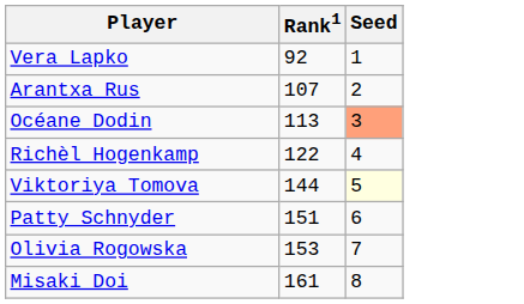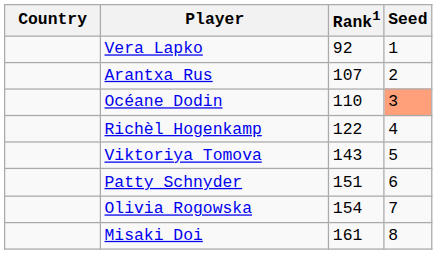 <table class="sortable wikitable">
 <tr>
+<th width="70">Country</th>
 <th width="175">Player</th>
 <th>Rank<sup>1</sup></th>
 <th>Seed</th>
 </tr>
 <tr>
+<td></td>
 <td><a href='#'>Vera Lapko</a></td>
 <td>92</td>
 <td>1</td>
 </tr>
 <tr>
+<td></td>
 <td><a href='#'>Arantxa Rus</a></td>
 <td>107</td>
 <td>2</td>
 </tr>
 <tr>
+<td></td>
 <td><a href='#'>Océane Dodin</a></td>
-<td>113</td>
+<td>110</td>
 <td style="background: lightsalmon;">3</td>
 </tr>
 <tr>
+<td></td>
 <td><a href='#'>Richèl Hogenkamp</a></td>
 <td>122</td>
 <td>4</td>
 </tr>
 <tr>
+<td></td>
 <td><a href='#'>Viktoriya Tomova</a></td>
-<td>144</td>
-<td style="background: lightyellow;">5</td>
+<td>143</td>
+<td>5</td>
 </tr>
 <tr>
+<td></td>
 <td><a href='#'>Patty Schnyder</a></td>
 <td>151</td>
 <td>6</td>
 </tr>
 <tr>
+<td></td>
 <td><a href='#'>Olivia Rogowska</a></td>
-<td>153</td>
+<td>154</td>
 <td>7</td>
 </tr>
 <tr>
+<td></td>
 <td><a href='#'>Misaki Doi</a></td>
 <td>161</td>
 <td>8</td>
 </tr>
 </table>
